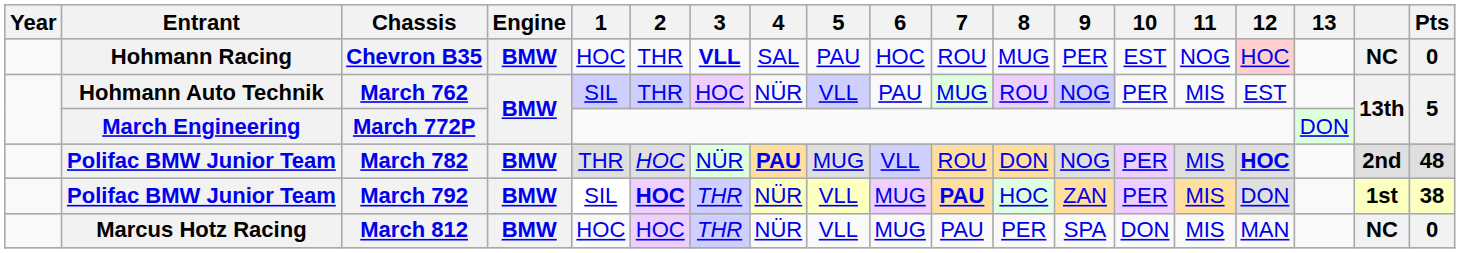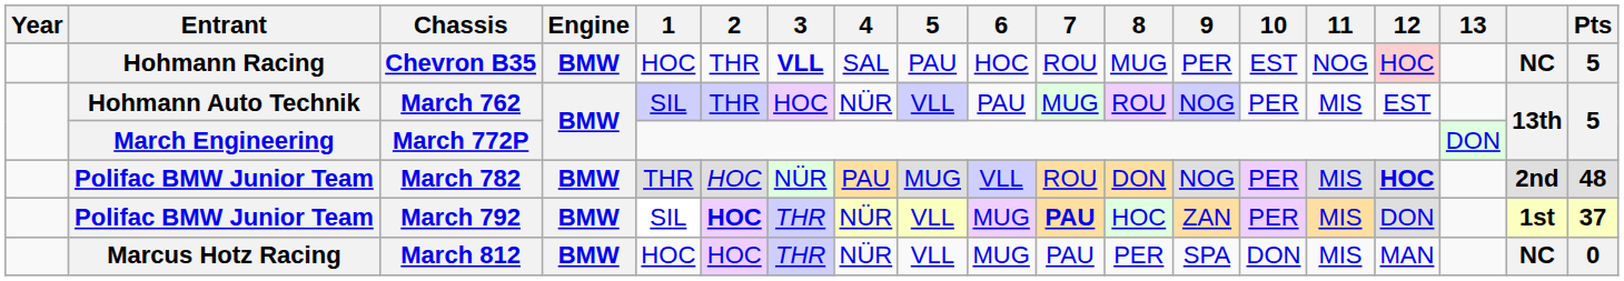 <table class="wikitable" style="text-align:center; font-size:85%">
 <tr>
 <th>Year</th>
 <th>Entrant</th>
 <th>Chassis</th>
 <th>Engine</th>
 <th>1</th>
 <th>2</th>
 <th>3</th>
 <th>4</th>
 <th>5</th>
 <th>6</th>
 <th>7</th>
 <th>8</th>
 <th>9</th>
 <th>10</th>
 <th>11</th>
 <th>12</th>
 <th>13</th>
 <th></th>
 <th>Pts</th>
 </tr>
 <tr>
 <td></td>
 <th nowrap>Hohmann Racing</th>
 <th nowrap><a href='#'>Chevron B35</a></th>
 <th nowrap><a href='#'>BMW</a></th>
 <td><a href='#'>HOC</a></td>
 <td><a href='#'>THR</a></td>
 <td><strong><a href='#'>VLL</a></strong></td>
 <td><a href='#'>SAL</a></td>
 <td><a href='#'>PAU</a></td>
 <td><a href='#'>HOC</a></td>
 <td><a href='#'>ROU</a></td>
 <td><a href='#'>MUG</a></td>
 <td><a href='#'>PER</a></td>
 <td><a href='#'>EST</a></td>
 <td><a href='#'>NOG</a></td>
 <td style="background:#FFCFCF;"><a href='#'>HOC</a><br></td>
 <td></td>
 <th>NC</th>
-<th>0</th>
+<th>5</th>
 </tr>
 <tr>
 <td rowspan=2></td>
 <th nowrap>Hohmann Auto Technik</th>
 <th nowrap><a href='#'>March 762</a></th>
 <th rowspan=2 nowrap><a href='#'>BMW</a></th>
 <td style="background:#CFCFFF;"><a href='#'>SIL</a><br></td>
 <td style="background:#CFCFFF;"><a href='#'>THR</a><br></td>
 <td style="background:#EFCFFF;"><a href='#'>HOC</a><br></td>
 <td><a href='#'>NÜR</a></td>
 <td style="background:#CFCFFF;"><a href='#'>VLL</a><br></td>
 <td><a href='#'>PAU</a></td>
 <td style="background:#DFFFDF;"><a href='#'>MUG</a><br></td>
 <td style="background:#EFCFFF;"><a href='#'>ROU</a><br></td>
 <td style="background:#CFCFFF;"><a href='#'>NOG</a><br></td>
 <td><a href='#'>PER</a></td>
 <td><a href='#'>MIS</a></td>
 <td><a href='#'>EST</a></td>
 <td></td>
 <th rowspan=2>13th</th>
 <th rowspan=2>5</th>
 </tr>
 <tr>
 <th nowrap><a href='#'>March Engineering</a></th>
 <th nowrap><a href='#'>March 772P</a></th>
 <td colspan=12></td>
 <td style="background:#DFFFDF;"><a href='#'>DON</a><br></td>
 </tr>
 <tr>
 <td></td>
 <th nowrap><a href='#'>Polifac BMW Junior Team</a></th>
 <th nowrap><a href='#'>March 782</a></th>
 <th nowrap><a href='#'>BMW</a></th>
 <td style="background:#DFDFDF;"><a href='#'>THR</a><br></td>
 <td style="background:#DFDFDF;"><em><a href='#'>HOC</a></em><br></td>
 <td style="background:#DFFFDF;"><a href='#'>NÜR</a><br></td>
-<td style="background:#FFDF9F;"><strong><a href='#'>PAU</a><br></strong></td>
+<td style="background:#FFDF9F;"><a href='#'>PAU</a><br></td>
 <td style="background:#DFDFDF;"><a href='#'>MUG</a><br></td>
 <td style="background:#CFCFFF;"><a href='#'>VLL</a><br></td>
 <td style="background:#FFDF9F;"><a href='#'>ROU</a><br></td>
 <td style="background:#FFDF9F;"><a href='#'>DON</a><br></td>
 <td style="background:#DFDFDF;"><a href='#'>NOG</a><br></td>
 <td style="background:#EFCFFF;"><a href='#'>PER</a><br></td>
 <td style="background:#DFDFDF;"><a href='#'>MIS</a><br></td>
 <td style="background:#DFDFDF;"><strong><a href='#'>HOC</a></strong><br></td>
 <td></td>
 <td style="background:#DFDFDF;"><strong>2nd</strong></td>
 <td style="background:#DFDFDF;"><strong>48</strong></td>
 </tr>
 <tr>
 <td></td>
 <th nowrap><a href='#'>Polifac BMW Junior Team</a></th>
 <th nowrap><a href='#'>March 792</a></th>
 <th nowrap><a href='#'>BMW</a></th>
 <td style="background:#FFFFFF;"><a href='#'>SIL</a><br></td>
 <td style="background:#EFCFFF;"><strong><a href='#'>HOC</a></strong><br></td>
 <td style="background:#CFCFFF;"><em><a href='#'>THR</a></em><br></td>
 <td style="background:#FBFFBF;"><a href='#'>NÜR</a><br></td>
 <td style="background:#FBFFBF;"><a href='#'>VLL</a><br></td>
 <td style="background:#EFCFFF;"><a href='#'>MUG</a><br></td>
 <td style="background:#FFDF9F;"><strong><a href='#'>PAU</a></strong><br></td>
 <td style="background:#DFFFDF;"><a href='#'>HOC</a><br></td>
 <td style="background:#FFDF9F;"><a href='#'>ZAN</a><br></td>
 <td style="background:#EFCFFF;"><a href='#'>PER</a><br></td>
 <td style="background:#FFDF9F;"><a href='#'>MIS</a><br></td>
 <td style="background:#DFDFDF;"><a href='#'>DON</a><br></td>
 <td></td>
 <td style="background:#FBFFBF;"><strong>1st</strong></td>
-<td style="background:#FBFFBF;"><strong>38</strong></td>
+<td style="background:#FBFFBF;"><strong>37</strong></td>
 </tr>
 <tr>
 <td></td>
 <th nowrap>Marcus Hotz Racing</th>
 <th nowrap><a href='#'>March 812</a></th>
 <th nowrap><a href='#'>BMW</a></th>
 <td><a href='#'>HOC</a></td>
 <td style="background:#EFCFFF;"><a href='#'>HOC</a><br></td>
 <td style="background:#CFCFFF;"><em><a href='#'>THR</a></em><br></td>
 <td><a href='#'>NÜR</a></td>
 <td><a href='#'>VLL</a></td>
 <td><a href='#'>MUG</a></td>
 <td><a href='#'>PAU</a></td>
 <td><a href='#'>PER</a></td>
 <td><a href='#'>SPA</a></td>
 <td><a href='#'>DON</a></td>
 <td><a href='#'>MIS</a></td>
 <td><a href='#'>MAN</a></td>
 <td></td>
 <th>NC</th>
 <th>0</th>
 </tr>
 </table>
